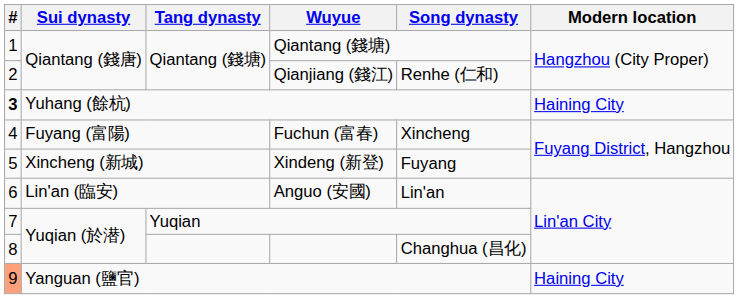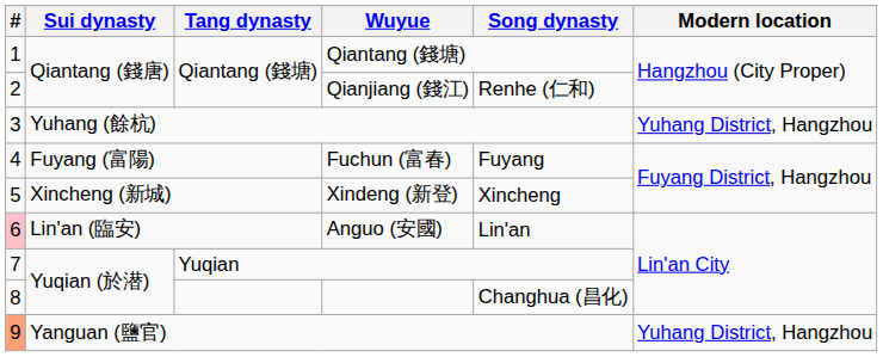 <table class="wikitable">
 <tr>
 <th>#</th>
 <th><a href='#'>Sui dynasty</a></th>
 <th><a href='#'>Tang dynasty</a></th>
 <th><a href='#'>Wuyue</a></th>
 <th><a href='#'>Song dynasty</a></th>
 <th>Modern location</th>
 </tr>
 <tr>
 <td>1</td>
 <td rowspan=2>Qiantang (錢唐)</td>
 <td rowspan=2>Qiantang (錢塘)</td>
 <td colspan=2>Qiantang (錢塘)</td>
 <td rowspan=2><a href='#'>Hangzhou</a> (City Proper)</td>
 </tr>
 <tr>
 <td>2</td>
 <td>Qianjiang (錢江)</td>
 <td>Renhe (仁和)</td>
 </tr>
 <tr>
-<td><strong>3</strong></td>
+<td>3</td>
 <td colspan=4>Yuhang (餘杭)</td>
-<td><a href='#'>Haining City</a></td>
+<td><a href='#'>Yuhang District</a>, Hangzhou</td>
 </tr>
 <tr>
 <td>4</td>
 <td colspan=2>Fuyang (富陽)</td>
 <td>Fuchun (富春)</td>
-<td>Xincheng</td>
+<td>Fuyang</td>
 <td rowspan=2><a href='#'>Fuyang District</a>, Hangzhou</td>
 </tr>
 <tr>
 <td>5</td>
 <td colspan=2>Xincheng (新城)</td>
 <td>Xindeng (新登)</td>
-<td>Fuyang</td>
+<td>Xincheng</td>
 </tr>
 <tr>
-<td>6</td>
+<td style="background: pink;">6</td>
 <td colspan=2>Lin'an (臨安)</td>
 <td>Anguo (安國)</td>
 <td>Lin'an</td>
 <td rowspan=3><a href='#'>Lin'an City</a></td>
 </tr>
 <tr>
 <td>7</td>
 <td rowspan=2>Yuqian (於潜)</td>
 <td colspan=3>Yuqian</td>
 </tr>
 <tr>
 <td>8</td>
 <td></td>
 <td></td>
 <td>Changhua (昌化)</td>
 </tr>
 <tr>
 <td style="background: lightsalmon;">9</td>
 <td colspan=4>Yanguan (鹽官)</td>
-<td><a href='#'>Haining City</a></td>
+<td><a href='#'>Yuhang District</a>, Hangzhou</td>
 </tr>
 </table>
